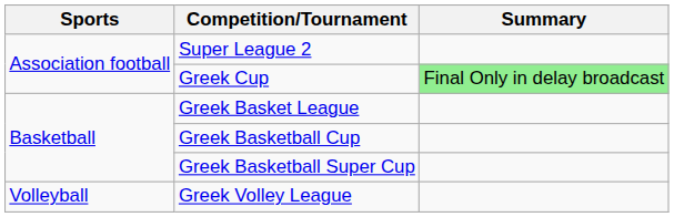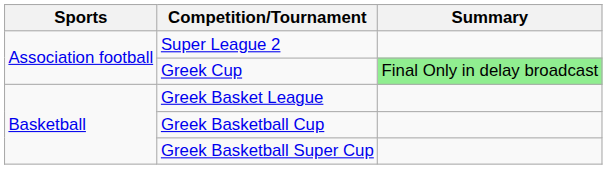 <table class="wikitable">
 <tr>
 <th>Sports</th>
 <th>Competition/Tournament</th>
 <th>Summary</th>
 </tr>
 <tr>
 <td rowspan=2><a href='#'>Association football</a></td>
 <td><a href='#'>Super League 2</a></td>
 <td></td>
 </tr>
 <tr>
 <td><a href='#'>Greek Cup</a></td>
 <td style="background: lightgreen;">Final Only in delay broadcast</td>
 </tr>
 <tr>
 <td rowspan=3><a href='#'>Basketball</a></td>
 <td><a href='#'>Greek Basket League</a></td>
 <td></td>
 </tr>
 <tr>
 <td><a href='#'>Greek Basketball Cup</a></td>
 <td></td>
 </tr>
 <tr>
 <td><a href='#'>Greek Basketball Super Cup</a></td>
 <td></td>
 </tr>
-<tr>
-<td><a href='#'>Volleyball</a></td>
-<td><a href='#'>Greek Volley League</a></td>
-<td></td>
-</tr>
 </table>
